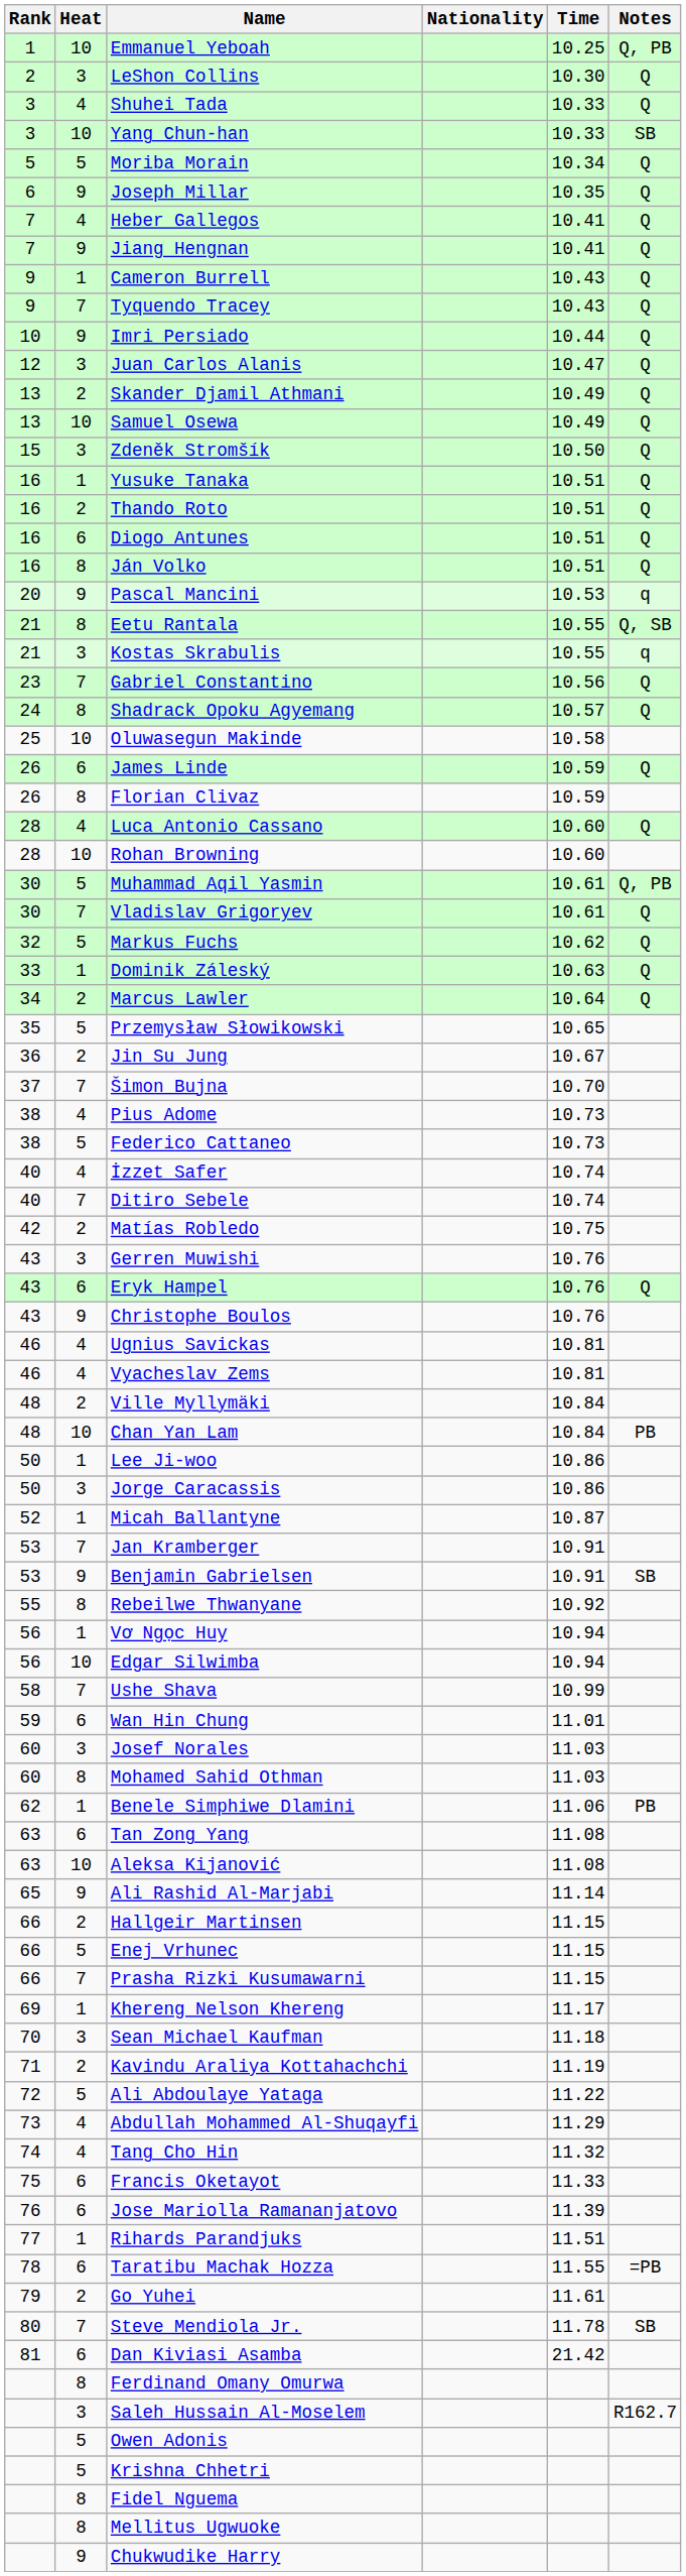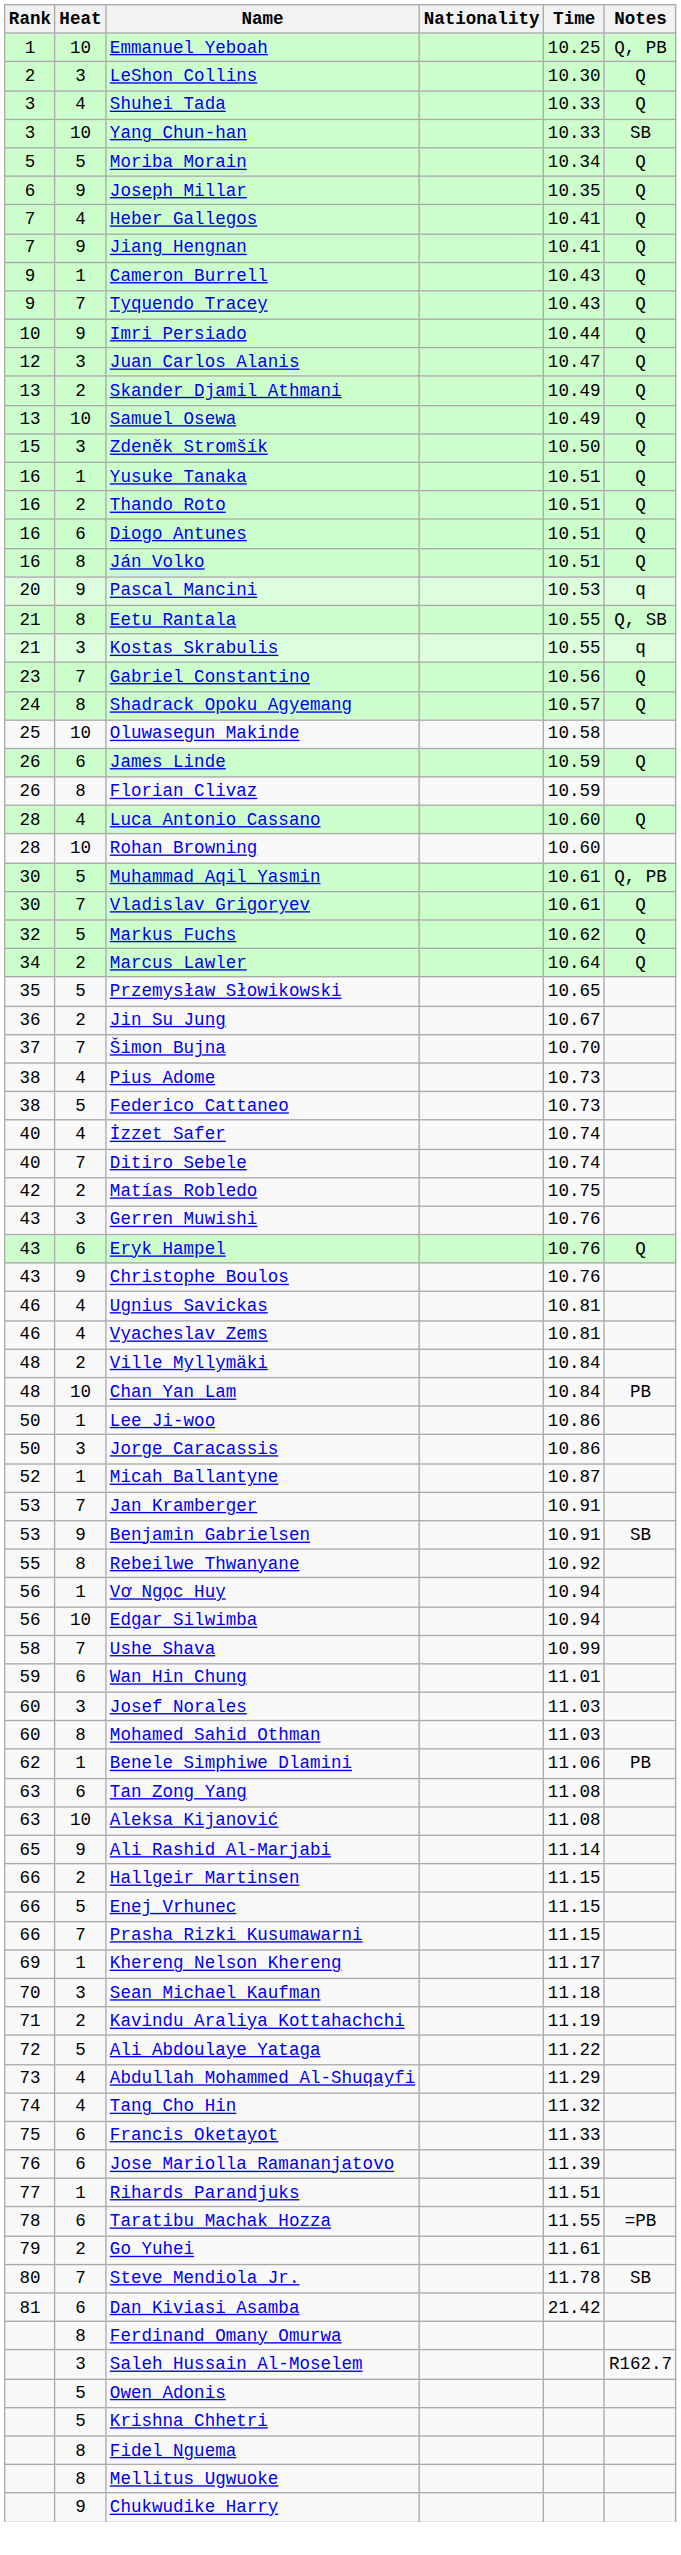 <table class="wikitable sortable" style="text-align:center">
 <tr>
 <th>Rank</th>
 <th>Heat</th>
 <th>Name</th>
 <th>Nationality</th>
 <th>Time</th>
 <th>Notes</th>
 </tr>
 <tr bgcolor=ccffcc>
 <td>1</td>
 <td>10</td>
 <td align=left><a href='#'>Emmanuel Yeboah</a></td>
 <td align=left></td>
 <td>10.25</td>
 <td>Q, PB</td>
 </tr>
 <tr bgcolor=ccffcc>
 <td>2</td>
 <td>3</td>
 <td align=left><a href='#'>LeShon Collins</a></td>
 <td align=left></td>
 <td>10.30</td>
 <td>Q</td>
 </tr>
 <tr bgcolor=ccffcc>
 <td>3</td>
 <td>4</td>
 <td align=left><a href='#'>Shuhei Tada</a></td>
 <td align=left></td>
 <td>10.33</td>
 <td>Q</td>
 </tr>
 <tr bgcolor=ccffcc>
 <td>3</td>
 <td>10</td>
 <td align=left><a href='#'>Yang Chun-han</a></td>
 <td align=left></td>
 <td>10.33</td>
 <td>SB</td>
 </tr>
 <tr bgcolor=ccffcc>
 <td>5</td>
 <td>5</td>
 <td align=left><a href='#'>Moriba Morain</a></td>
 <td align=left></td>
 <td>10.34</td>
 <td>Q</td>
 </tr>
 <tr bgcolor=ccffcc>
 <td>6</td>
 <td>9</td>
 <td align=left><a href='#'>Joseph Millar</a></td>
 <td align=left></td>
 <td>10.35</td>
 <td>Q</td>
 </tr>
 <tr bgcolor=ccffcc>
 <td>7</td>
 <td>4</td>
 <td align=left><a href='#'>Heber Gallegos</a></td>
 <td align=left></td>
 <td>10.41</td>
 <td>Q</td>
 </tr>
 <tr bgcolor=ccffcc>
 <td>7</td>
 <td>9</td>
 <td align=left><a href='#'>Jiang Hengnan</a></td>
 <td align=left></td>
 <td>10.41</td>
 <td>Q</td>
 </tr>
 <tr bgcolor=ccffcc>
 <td>9</td>
 <td>1</td>
 <td align=left><a href='#'>Cameron Burrell</a></td>
 <td align=left></td>
 <td>10.43</td>
 <td>Q</td>
 </tr>
 <tr bgcolor=ccffcc>
 <td>9</td>
 <td>7</td>
 <td align=left><a href='#'>Tyquendo Tracey</a></td>
 <td align=left></td>
 <td>10.43</td>
 <td>Q</td>
 </tr>
 <tr bgcolor=ccffcc>
 <td>10</td>
 <td>9</td>
 <td align=left><a href='#'>Imri Persiado</a></td>
 <td align=left></td>
 <td>10.44</td>
 <td>Q</td>
 </tr>
 <tr bgcolor=ccffcc>
 <td>12</td>
 <td>3</td>
 <td align=left><a href='#'>Juan Carlos Alanis</a></td>
 <td align=left></td>
 <td>10.47</td>
 <td>Q</td>
 </tr>
 <tr bgcolor=ccffcc>
 <td>13</td>
 <td>2</td>
 <td align=left><a href='#'>Skander Djamil Athmani</a></td>
 <td align=left></td>
 <td>10.49</td>
 <td>Q</td>
 </tr>
 <tr bgcolor=ccffcc>
 <td>13</td>
 <td>10</td>
 <td align=left><a href='#'>Samuel Osewa</a></td>
 <td align=left></td>
 <td>10.49</td>
 <td>Q</td>
 </tr>
 <tr bgcolor=ccffcc>
 <td>15</td>
 <td>3</td>
 <td align=left><a href='#'>Zdeněk Stromšík</a></td>
 <td align=left></td>
 <td>10.50</td>
 <td>Q</td>
 </tr>
 <tr bgcolor=ccffcc>
 <td>16</td>
 <td>1</td>
 <td align=left><a href='#'>Yusuke Tanaka</a></td>
 <td align=left></td>
 <td>10.51</td>
 <td>Q</td>
 </tr>
 <tr bgcolor=ccffcc>
 <td>16</td>
 <td>2</td>
 <td align=left><a href='#'>Thando Roto</a></td>
 <td align=left></td>
 <td>10.51</td>
 <td>Q</td>
 </tr>
 <tr bgcolor=ccffcc>
 <td>16</td>
 <td>6</td>
 <td align=left><a href='#'>Diogo Antunes</a></td>
 <td align=left></td>
 <td>10.51</td>
 <td>Q</td>
 </tr>
 <tr bgcolor=ccffcc>
 <td>16</td>
 <td>8</td>
 <td align=left><a href='#'>Ján Volko</a></td>
 <td align=left></td>
 <td>10.51</td>
 <td>Q</td>
 </tr>
 <tr bgcolor=ddffdd>
 <td>20</td>
 <td>9</td>
 <td align=left><a href='#'>Pascal Mancini</a></td>
 <td align=left></td>
 <td>10.53</td>
 <td>q</td>
 </tr>
 <tr bgcolor=ccffcc>
 <td>21</td>
 <td>8</td>
 <td align=left><a href='#'>Eetu Rantala</a></td>
 <td align=left></td>
 <td>10.55</td>
 <td>Q, SB</td>
 </tr>
 <tr bgcolor=ddffdd>
 <td>21</td>
 <td>3</td>
 <td align=left><a href='#'>Kostas Skrabulis</a></td>
 <td align=left></td>
 <td>10.55</td>
 <td>q</td>
 </tr>
 <tr bgcolor=ccffcc>
 <td>23</td>
 <td>7</td>
 <td align=left><a href='#'>Gabriel Constantino</a></td>
 <td align=left></td>
 <td>10.56</td>
 <td>Q</td>
 </tr>
 <tr bgcolor=ccffcc>
 <td>24</td>
 <td>8</td>
 <td align=left><a href='#'>Shadrack Opoku Agyemang</a></td>
 <td align=left></td>
 <td>10.57</td>
 <td>Q</td>
 </tr>
 <tr>
 <td>25</td>
 <td>10</td>
 <td align=left><a href='#'>Oluwasegun Makinde</a></td>
 <td align=left></td>
 <td>10.58</td>
 <td></td>
 </tr>
 <tr bgcolor=ccffcc>
 <td>26</td>
 <td>6</td>
 <td align=left><a href='#'>James Linde</a></td>
 <td align=left></td>
 <td>10.59</td>
 <td>Q</td>
 </tr>
 <tr>
 <td>26</td>
 <td>8</td>
 <td align=left><a href='#'>Florian Clivaz</a></td>
 <td align=left></td>
 <td>10.59</td>
 <td></td>
 </tr>
 <tr bgcolor=ccffcc>
 <td>28</td>
 <td>4</td>
 <td align=left><a href='#'>Luca Antonio Cassano</a></td>
 <td align=left></td>
 <td>10.60</td>
 <td>Q</td>
 </tr>
 <tr>
 <td>28</td>
 <td>10</td>
 <td align=left><a href='#'>Rohan Browning</a></td>
 <td align=left></td>
 <td>10.60</td>
 <td></td>
 </tr>
 <tr bgcolor=ccffcc>
 <td>30</td>
 <td>5</td>
 <td align=left><a href='#'>Muhammad Aqil Yasmin</a></td>
 <td align=left></td>
 <td>10.61</td>
 <td>Q, PB</td>
 </tr>
 <tr bgcolor=ccffcc>
 <td>30</td>
 <td>7</td>
 <td align=left><a href='#'>Vladislav Grigoryev</a></td>
 <td align=left></td>
 <td>10.61</td>
 <td>Q</td>
 </tr>
 <tr bgcolor=ccffcc>
 <td>32</td>
 <td>5</td>
 <td align=left><a href='#'>Markus Fuchs</a></td>
 <td align=left></td>
 <td>10.62</td>
-<td>Q</td>
-</tr>
-<tr bgcolor=ccffcc>
-<td>33</td>
-<td>1</td>
-<td align=left><a href='#'>Dominik Záleský</a></td>
-<td align=left></td>
-<td>10.63</td>
 <td>Q</td>
 </tr>
 <tr bgcolor=ccffcc>
 <td>34</td>
 <td>2</td>
 <td align=left><a href='#'>Marcus Lawler</a></td>
 <td align=left></td>
 <td>10.64</td>
 <td>Q</td>
 </tr>
 <tr>
 <td>35</td>
 <td>5</td>
 <td align=left><a href='#'>Przemysław Słowikowski</a></td>
 <td align=left></td>
 <td>10.65</td>
 <td></td>
 </tr>
 <tr>
 <td>36</td>
 <td>2</td>
 <td align=left><a href='#'>Jin Su Jung</a></td>
 <td align=left></td>
 <td>10.67</td>
 <td></td>
 </tr>
 <tr>
 <td>37</td>
 <td>7</td>
 <td align=left><a href='#'>Šimon Bujna</a></td>
 <td align=left></td>
 <td>10.70</td>
 <td></td>
 </tr>
 <tr>
 <td>38</td>
 <td>4</td>
 <td align=left><a href='#'>Pius Adome</a></td>
 <td align=left></td>
 <td>10.73</td>
 <td></td>
 </tr>
 <tr>
 <td>38</td>
 <td>5</td>
 <td align=left><a href='#'>Federico Cattaneo</a></td>
 <td align=left></td>
 <td>10.73</td>
 <td></td>
 </tr>
 <tr>
 <td>40</td>
 <td>4</td>
 <td align=left><a href='#'>İzzet Safer</a></td>
 <td align=left></td>
 <td>10.74</td>
 <td></td>
 </tr>
 <tr>
 <td>40</td>
 <td>7</td>
 <td align=left><a href='#'>Ditiro Sebele</a></td>
 <td align=left></td>
 <td>10.74</td>
 <td></td>
 </tr>
 <tr>
 <td>42</td>
 <td>2</td>
 <td align=left><a href='#'>Matías Robledo</a></td>
 <td align=left></td>
 <td>10.75</td>
 <td></td>
 </tr>
 <tr>
 <td>43</td>
 <td>3</td>
 <td align=left><a href='#'>Gerren Muwishi</a></td>
 <td align=left></td>
 <td>10.76</td>
 <td></td>
 </tr>
 <tr bgcolor=ccffcc>
 <td>43</td>
 <td>6</td>
 <td align=left><a href='#'>Eryk Hampel</a></td>
 <td align=left></td>
 <td>10.76</td>
 <td>Q</td>
 </tr>
 <tr>
 <td>43</td>
 <td>9</td>
 <td align=left><a href='#'>Christophe Boulos</a></td>
 <td align=left></td>
 <td>10.76</td>
 <td></td>
 </tr>
 <tr>
 <td>46</td>
 <td>4</td>
 <td align=left><a href='#'>Ugnius Savickas</a></td>
 <td align=left></td>
 <td>10.81</td>
 <td></td>
 </tr>
 <tr>
 <td>46</td>
 <td>4</td>
 <td align=left><a href='#'>Vyacheslav Zems</a></td>
 <td align=left></td>
 <td>10.81</td>
 <td></td>
 </tr>
 <tr>
 <td>48</td>
 <td>2</td>
 <td align=left><a href='#'>Ville Myllymäki</a></td>
 <td align=left></td>
 <td>10.84</td>
 <td></td>
 </tr>
 <tr>
 <td>48</td>
 <td>10</td>
 <td align=left><a href='#'>Chan Yan Lam</a></td>
 <td align=left></td>
 <td>10.84</td>
 <td>PB</td>
 </tr>
 <tr>
 <td>50</td>
 <td>1</td>
 <td align=left><a href='#'>Lee Ji-woo</a></td>
 <td align=left></td>
 <td>10.86</td>
 <td></td>
 </tr>
 <tr>
 <td>50</td>
 <td>3</td>
 <td align=left><a href='#'>Jorge Caracassis</a></td>
 <td align=left></td>
 <td>10.86</td>
 <td></td>
 </tr>
 <tr>
 <td>52</td>
 <td>1</td>
 <td align=left><a href='#'>Micah Ballantyne</a></td>
 <td align=left></td>
 <td>10.87</td>
 <td></td>
 </tr>
 <tr>
 <td>53</td>
 <td>7</td>
 <td align=left><a href='#'>Jan Kramberger</a></td>
 <td align=left></td>
 <td>10.91</td>
 <td></td>
 </tr>
 <tr>
 <td>53</td>
 <td>9</td>
 <td align=left><a href='#'>Benjamin Gabrielsen</a></td>
 <td align=left></td>
 <td>10.91</td>
 <td>SB</td>
 </tr>
 <tr>
 <td>55</td>
 <td>8</td>
 <td align=left><a href='#'>Rebeilwe Thwanyane</a></td>
 <td align=left></td>
 <td>10.92</td>
 <td></td>
 </tr>
 <tr>
 <td>56</td>
 <td>1</td>
 <td align=left><a href='#'>Vơ Ngọc Huy</a></td>
 <td align=left></td>
 <td>10.94</td>
 <td></td>
 </tr>
 <tr>
 <td>56</td>
 <td>10</td>
 <td align=left><a href='#'>Edgar Silwimba</a></td>
 <td align=left></td>
 <td>10.94</td>
 <td></td>
 </tr>
 <tr>
 <td>58</td>
 <td>7</td>
 <td align=left><a href='#'>Ushe Shava</a></td>
 <td align=left></td>
 <td>10.99</td>
 <td></td>
 </tr>
 <tr>
 <td>59</td>
 <td>6</td>
 <td align=left><a href='#'>Wan Hin Chung</a></td>
 <td align=left></td>
 <td>11.01</td>
 <td></td>
 </tr>
 <tr>
 <td>60</td>
 <td>3</td>
 <td align=left><a href='#'>Josef Norales</a></td>
 <td align=left></td>
 <td>11.03</td>
 <td></td>
 </tr>
 <tr>
 <td>60</td>
 <td>8</td>
 <td align=left><a href='#'>Mohamed Sahid Othman</a></td>
 <td align=left></td>
 <td>11.03</td>
 <td></td>
 </tr>
 <tr>
 <td>62</td>
 <td>1</td>
 <td align=left><a href='#'>Benele Simphiwe Dlamini</a></td>
 <td align=left></td>
 <td>11.06</td>
 <td>PB</td>
 </tr>
 <tr>
 <td>63</td>
 <td>6</td>
 <td align=left><a href='#'>Tan Zong Yang</a></td>
 <td align=left></td>
 <td>11.08</td>
 <td></td>
 </tr>
 <tr>
 <td>63</td>
 <td>10</td>
 <td align=left><a href='#'>Aleksa Kijanović</a></td>
 <td align=left></td>
 <td>11.08</td>
 <td></td>
 </tr>
 <tr>
 <td>65</td>
 <td>9</td>
 <td align=left><a href='#'>Ali Rashid Al-Marjabi</a></td>
 <td align=left></td>
 <td>11.14</td>
 <td></td>
 </tr>
 <tr>
 <td>66</td>
 <td>2</td>
 <td align=left><a href='#'>Hallgeir Martinsen</a></td>
 <td align=left></td>
 <td>11.15</td>
 <td></td>
 </tr>
 <tr>
 <td>66</td>
 <td>5</td>
 <td align=left><a href='#'>Enej Vrhunec</a></td>
 <td align=left></td>
 <td>11.15</td>
 <td></td>
 </tr>
 <tr>
 <td>66</td>
 <td>7</td>
 <td align=left><a href='#'>Prasha Rizki Kusumawarni</a></td>
 <td align=left></td>
 <td>11.15</td>
 <td></td>
 </tr>
 <tr>
 <td>69</td>
 <td>1</td>
 <td align=left><a href='#'>Khereng Nelson Khereng</a></td>
 <td align=left></td>
 <td>11.17</td>
 <td></td>
 </tr>
 <tr>
 <td>70</td>
 <td>3</td>
 <td align=left><a href='#'>Sean Michael Kaufman</a></td>
 <td align=left></td>
 <td>11.18</td>
 <td></td>
 </tr>
 <tr>
 <td>71</td>
 <td>2</td>
 <td align=left><a href='#'>Kavindu Araliya Kottahachchi</a></td>
 <td align=left></td>
 <td>11.19</td>
 <td></td>
 </tr>
 <tr>
 <td>72</td>
 <td>5</td>
 <td align=left><a href='#'>Ali Abdoulaye Yataga</a></td>
 <td align=left></td>
 <td>11.22</td>
 <td></td>
 </tr>
 <tr>
 <td>73</td>
 <td>4</td>
 <td align=left><a href='#'>Abdullah Mohammed Al-Shuqayfi</a></td>
 <td align=left></td>
 <td>11.29</td>
 <td></td>
 </tr>
 <tr>
 <td>74</td>
 <td>4</td>
 <td align=left><a href='#'>Tang Cho Hin</a></td>
 <td align=left></td>
 <td>11.32</td>
 <td></td>
 </tr>
 <tr>
 <td>75</td>
 <td>6</td>
 <td align=left><a href='#'>Francis Oketayot</a></td>
 <td align=left></td>
 <td>11.33</td>
 <td></td>
 </tr>
 <tr>
 <td>76</td>
 <td>6</td>
 <td align=left><a href='#'>Jose Mariolla Ramananjatovo</a></td>
 <td align=left></td>
 <td>11.39</td>
 <td></td>
 </tr>
 <tr>
 <td>77</td>
 <td>1</td>
 <td align=left><a href='#'>Rihards Parandjuks</a></td>
 <td align=left></td>
 <td>11.51</td>
 <td></td>
 </tr>
 <tr>
 <td>78</td>
 <td>6</td>
 <td align=left><a href='#'>Taratibu Machak Hozza</a></td>
 <td align=left></td>
 <td>11.55</td>
 <td>=PB</td>
 </tr>
 <tr>
 <td>79</td>
 <td>2</td>
 <td align=left><a href='#'>Go Yuhei</a></td>
 <td align=left></td>
 <td>11.61</td>
 <td></td>
 </tr>
 <tr>
 <td>80</td>
 <td>7</td>
 <td align=left><a href='#'>Steve Mendiola Jr.</a></td>
 <td align=left></td>
 <td>11.78</td>
 <td>SB</td>
 </tr>
 <tr>
 <td>81</td>
 <td>6</td>
 <td align=left><a href='#'>Dan Kiviasi Asamba</a></td>
 <td align=left></td>
 <td>21.42</td>
 <td></td>
 </tr>
 <tr>
 <td></td>
 <td>8</td>
 <td align=left><a href='#'>Ferdinand Omany Omurwa</a></td>
 <td align=left></td>
 <td></td>
 <td></td>
 </tr>
 <tr>
 <td></td>
 <td>3</td>
 <td align=left><a href='#'>Saleh Hussain Al-Moselem</a></td>
 <td align=left></td>
 <td></td>
 <td>R162.7</td>
 </tr>
 <tr>
 <td></td>
 <td>5</td>
 <td align=left><a href='#'>Owen Adonis</a></td>
 <td align=left></td>
 <td></td>
 <td></td>
 </tr>
 <tr>
 <td></td>
 <td>5</td>
 <td align=left><a href='#'>Krishna Chhetri</a></td>
 <td align=left></td>
 <td></td>
 <td></td>
 </tr>
 <tr>
 <td></td>
 <td>8</td>
 <td align=left><a href='#'>Fidel Nguema</a></td>
 <td align=left></td>
 <td></td>
 <td></td>
 </tr>
 <tr>
 <td></td>
 <td>8</td>
 <td align=left><a href='#'>Mellitus Ugwuoke</a></td>
 <td align=left></td>
 <td></td>
 <td></td>
 </tr>
 <tr>
 <td></td>
 <td>9</td>
 <td align=left><a href='#'>Chukwudike Harry</a></td>
 <td align=left></td>
 <td></td>
 <td></td>
 </tr>
 </table>
